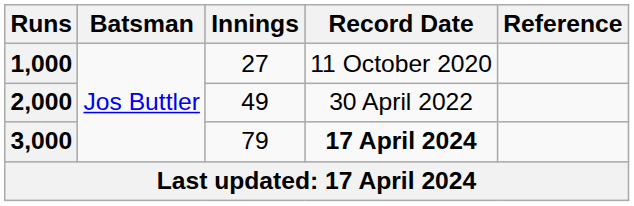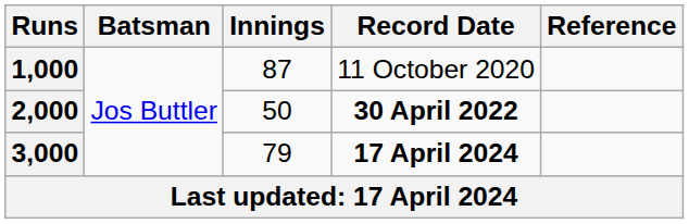 <table class="wikitable sortable" style="text-align:center;">
 <tr>
 <th scope="col" style="text-align:center;">Runs</th>
 <th scope="col" style="text-align:center;">Batsman</th>
 <th scope="col" style="text-align:center;">Innings</th>
 <th scope="col" style="text-align:center;">Record Date</th>
 <th scope="col">Reference</th>
 </tr>
 <tr>
 <th scope=row style=text-align:center;>1,000</th>
 <td rowspan="3"><a href='#'>Jos Buttler</a></td>
-<td>27</td>
+<td>87</td>
 <td>11 October 2020</td>
 <td></td>
 </tr>
 <tr>
 <th scope="row" style="text-align:center;">2,000</th>
-<td>49</td>
-<td>30 April 2022</td>
+<td>50</td>
+<td><strong>30 April 2022</strong></td>
 <td></td>
 </tr>
 <tr>
 <th scope="row" style="text-align:center;">3,000</th>
 <td>79</td>
 <td><strong>17 April 2024</strong></td>
 <td></td>
 </tr>
 <tr>
 <th colspan="5">Last updated: 17 April 2024</th>
 </tr>
 </table>
